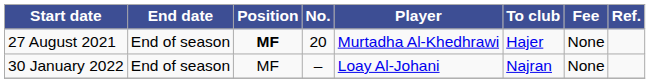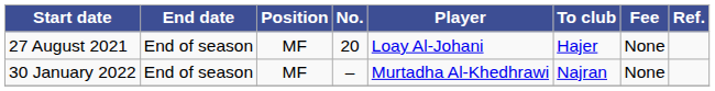 <table class="wikitable sortable">
 <tr>
 <th style="background:#3D4E94; color:#FFFFFF;"><strong>Start date</strong></th>
 <th style="background:#3D4E94; color:#FFFFFF;"><strong>End date</strong></th>
 <th style="background:#3D4E94; color:#FFFFFF;"><strong>Position</strong></th>
 <th style="background:#3D4E94; color:#FFFFFF;"><strong>No.</strong></th>
 <th style="background:#3D4E94; color:#FFFFFF;"><strong>Player</strong></th>
 <th style="background:#3D4E94; color:#FFFFFF;"><strong>To club</strong></th>
 <th style="background:#3D4E94; color:#FFFFFF;"><strong>Fee</strong></th>
 <th style="background:#3D4E94; color:#FFFFFF;"><strong>Ref.</strong></th>
 </tr>
 <tr>
 <td>27 August 2021</td>
 <td>End of season</td>
-<td style="text-align:center;"><strong>MF</strong></td>
+<td style="text-align:center;">MF</td>
 <td style="text-align:center;">20</td>
-<td style="text-align:left;"> <a href='#'>Murtadha Al-Khedhrawi</a></td>
+<td style="text-align:left;"> <a href='#'>Loay Al-Johani</a></td>
 <td style="text-align:left;"> <a href='#'>Hajer</a></td>
 <td>None</td>
 <td></td>
 </tr>
 <tr>
 <td>30 January 2022</td>
 <td>End of season</td>
 <td style="text-align:center;">MF</td>
 <td style="text-align:center;">–</td>
-<td style="text-align:left;"> <a href='#'>Loay Al-Johani</a></td>
+<td style="text-align:left;"> <a href='#'>Murtadha Al-Khedhrawi</a></td>
 <td style="text-align:left;"> <a href='#'>Najran</a></td>
 <td>None</td>
 <td></td>
 </tr>
 <tr>
 </tr>
 </table>
